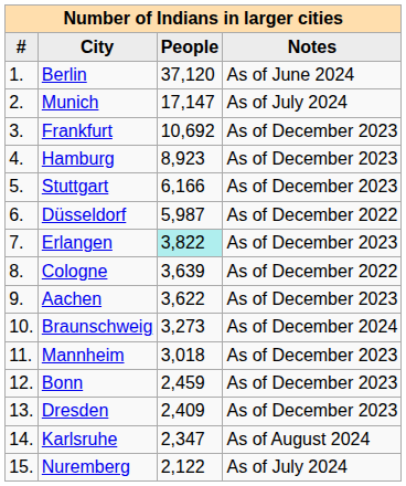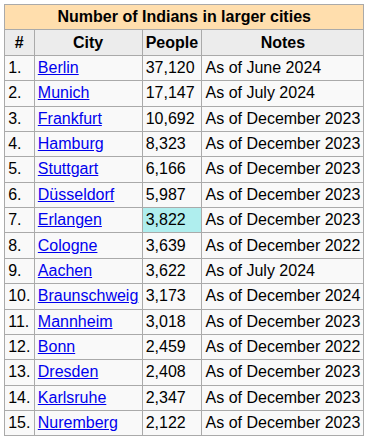 <table class="wikitable">
 <tr>
 <td colspan="10"  style="text-align:center; background:#ffdead;"><strong>Number of Indians in larger cities </strong></td>
 </tr>
 <tr style="background:#ddd;">
 <th style="background:#ececec;">#</th>
 <th style="background:#ececec;">City</th>
 <th style="background:#ececec;">People</th>
 <th style="background:#ececec;">Notes</th>
 </tr>
 <tr style="text-align:left;"|>
 <td>1.</td>
 <td><a href='#'>Berlin</a></td>
 <td>37,120</td>
 <td>As of June 2024 </td>
 </tr>
 <tr style="text-align:left;">
 <td>2.</td>
 <td><a href='#'>Munich</a></td>
 <td>17,147</td>
 <td>As of July 2024</td>
 </tr>
 <tr style="text-align:left;">
 <td>3.</td>
 <td><a href='#'>Frankfurt</a></td>
 <td>10,692</td>
 <td>As of December 2023</td>
 </tr>
 <tr style="text-align:left;">
 <td>4.</td>
 <td><a href='#'>Hamburg</a></td>
-<td>8,923</td>
+<td>8,323</td>
 <td>As of December 2023</td>
 </tr>
 <tr style="text-align:left;">
 <td>5.</td>
 <td><a href='#'>Stuttgart</a></td>
 <td>6,166</td>
 <td>As of December 2023</td>
 </tr>
 <tr style="text-align:left;">
 <td>6.</td>
 <td><a href='#'>Düsseldorf</a></td>
 <td>5,987</td>
-<td>As of December 2022</td>
+<td>As of December 2023</td>
 </tr>
 <tr style="text-align:left;">
 <td>7.</td>
 <td><a href='#'>Erlangen</a></td>
 <td style="background: paleturquoise;">3,822</td>
 <td>As of December 2023</td>
 </tr>
 <tr style="text-align:left;">
 <td>8.</td>
 <td><a href='#'>Cologne</a></td>
 <td>3,639</td>
 <td>As of December 2022</td>
 </tr>
 <tr style="text-align:left;">
 <td>9.</td>
 <td><a href='#'>Aachen</a></td>
 <td>3,622</td>
-<td>As of December 2023</td>
+<td>As of July 2024</td>
 </tr>
 <tr style="text-align:left;">
 <td>10.</td>
 <td><a href='#'>Braunschweig</a></td>
-<td>3,273</td>
+<td>3,173</td>
 <td>As of December 2024</td>
 </tr>
 <tr style="text-align:left;">
 <td>11.</td>
 <td><a href='#'>Mannheim</a></td>
 <td>3,018</td>
 <td>As of December 2023</td>
 </tr>
 <tr style="text-align:left;">
 <td>12.</td>
 <td><a href='#'>Bonn</a></td>
 <td>2,459</td>
-<td>As of December 2023</td>
+<td>As of December 2022</td>
 </tr>
 <tr style="text-align:left;">
 <td>13.</td>
 <td><a href='#'>Dresden</a></td>
-<td>2,409</td>
+<td>2,408</td>
 <td>As of December 2023</td>
 </tr>
 <tr style="text-align:left;">
 <td>14.</td>
 <td><a href='#'>Karlsruhe</a></td>
 <td>2,347</td>
-<td>As of August 2024</td>
+<td>As of December 2023</td>
 </tr>
 <tr style="text-align:left;">
 <td>15.</td>
 <td><a href='#'>Nuremberg</a></td>
 <td>2,122</td>
-<td>As of July 2024</td>
+<td>As of December 2023</td>
 </tr>
 <tr style="text-align:left;">
 </tr>
 </table>
